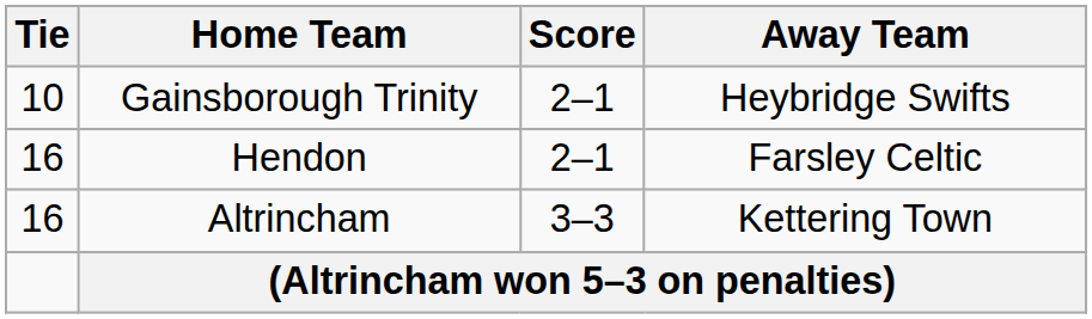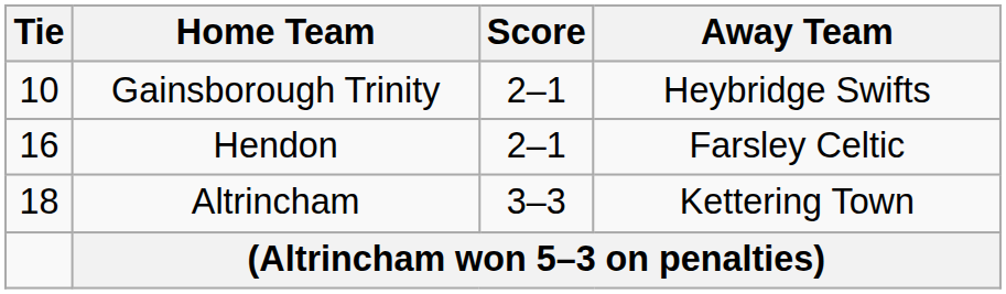 <table class="wikitable" style="text-align:center;">
 <tr>
 <th width=20>Tie</th>
 <th width=175>Home Team</th>
 <th width=20>Score</th>
 <th width=175>Away Team</th>
 </tr>
 <tr>
 <td>10</td>
 <td>Gainsborough Trinity</td>
 <td>2–1</td>
 <td>Heybridge Swifts</td>
 </tr>
 <tr>
 <td>16</td>
 <td>Hendon</td>
 <td>2–1</td>
 <td>Farsley Celtic</td>
 </tr>
 <tr>
-<td>16</td>
+<td>18</td>
 <td>Altrincham</td>
 <td>3–3</td>
 <td>Kettering Town</td>
 </tr>
 <tr>
 <td></td>
 <th colspan="5">(Altrincham won 5–3 on penalties)</th>
 </tr>
 </table>
